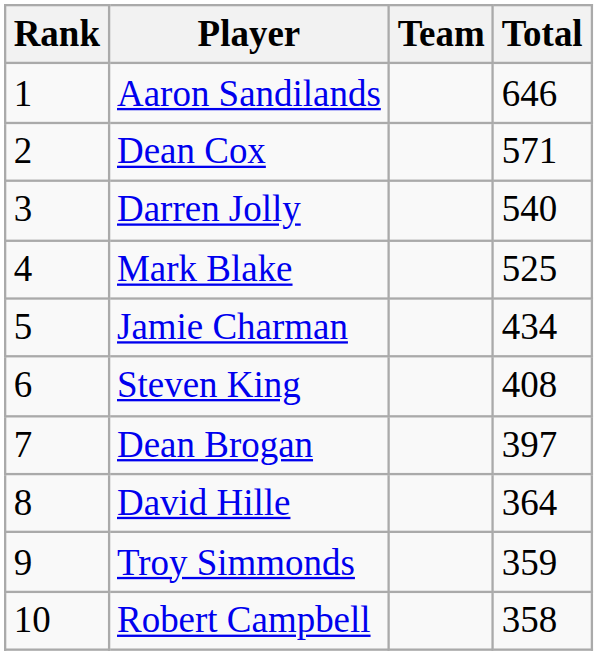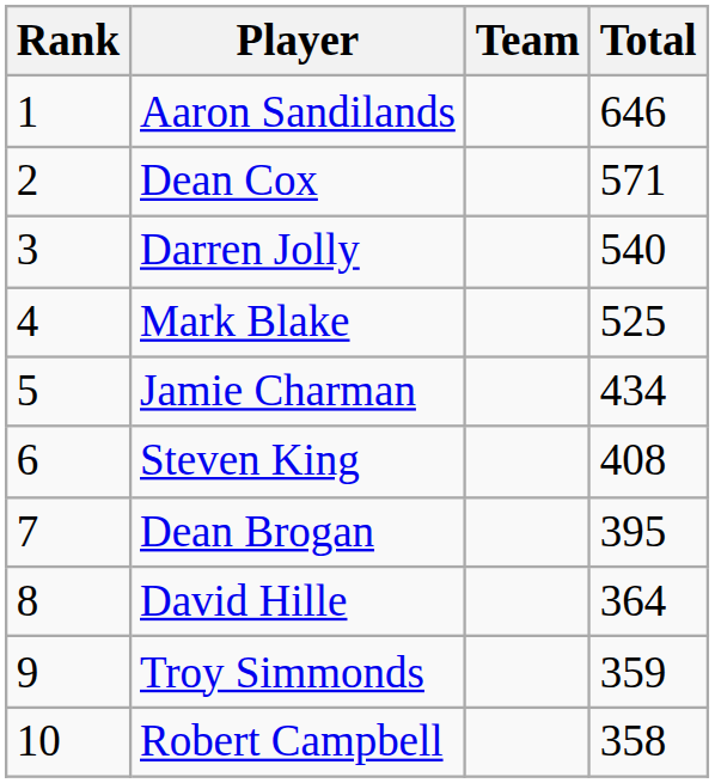 <table class="wikitable">
 <tr>
 <th>Rank</th>
 <th>Player</th>
 <th>Team</th>
 <th>Total</th>
 </tr>
 <tr>
 <td>1</td>
 <td><a href='#'>Aaron Sandilands</a></td>
 <td></td>
 <td>646</td>
 </tr>
 <tr>
 <td>2</td>
 <td><a href='#'>Dean Cox</a></td>
 <td></td>
 <td>571</td>
 </tr>
 <tr>
 <td>3</td>
 <td><a href='#'>Darren Jolly</a></td>
 <td></td>
 <td>540</td>
 </tr>
 <tr>
 <td>4</td>
 <td><a href='#'>Mark Blake</a></td>
 <td></td>
 <td>525</td>
 </tr>
 <tr>
 <td>5</td>
 <td><a href='#'>Jamie Charman</a></td>
 <td></td>
 <td>434</td>
 </tr>
 <tr>
 <td>6</td>
 <td><a href='#'>Steven King</a></td>
 <td></td>
 <td>408</td>
 </tr>
 <tr>
 <td>7</td>
 <td><a href='#'>Dean Brogan</a></td>
 <td></td>
-<td>397</td>
+<td>395</td>
 </tr>
 <tr>
 <td>8</td>
 <td><a href='#'>David Hille</a></td>
 <td></td>
 <td>364</td>
 </tr>
 <tr>
 <td>9</td>
 <td><a href='#'>Troy Simmonds</a></td>
 <td></td>
 <td>359</td>
 </tr>
 <tr>
 <td>10</td>
 <td><a href='#'>Robert Campbell</a></td>
 <td></td>
 <td>358</td>
 </tr>
 </table>
